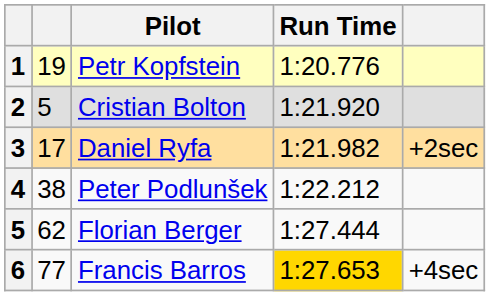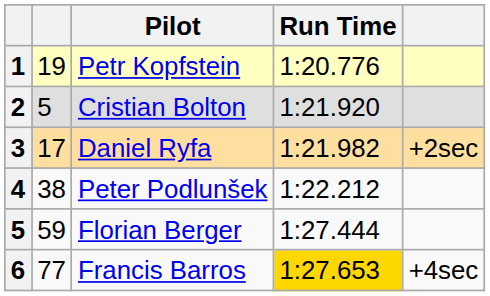 <table class="wikitable" style="font-size: 95%;">
 <tr>
 <th></th>
 <th></th>
 <th>Pilot</th>
 <th>Run Time</th>
 <th></th>
 </tr>
 <tr>
 <th>1</th>
 <td style="background:#ffffbf;">19</td>
 <td style="background:#ffffbf;"> <a href='#'>Petr Kopfstein</a></td>
 <td style="background:#ffffbf;">1:20.776</td>
 <td style="background:#ffffbf;"></td>
 </tr>
 <tr>
 <th>2</th>
 <td style="background:#dfdfdf;">5</td>
 <td style="background:#dfdfdf;"> <a href='#'>Cristian Bolton</a></td>
 <td style="background:#dfdfdf;">1:21.920</td>
 <td style="background:#dfdfdf;"></td>
 </tr>
 <tr>
 <th>3</th>
 <td style="background:#ffdf9f;">17</td>
 <td style="background:#ffdf9f;"> <a href='#'>Daniel Ryfa</a></td>
 <td style="background:#ffdf9f;">1:21.982</td>
 <td style="background:#ffdf9f;">+2sec</td>
 </tr>
 <tr>
 <th>4</th>
 <td>38</td>
 <td> <a href='#'>Peter Podlunšek</a></td>
 <td>1:22.212</td>
 <td></td>
 </tr>
 <tr>
 <th>5</th>
-<td>62</td>
+<td>59</td>
 <td> <a href='#'>Florian Berger</a></td>
 <td>1:27.444</td>
 <td></td>
 </tr>
 <tr>
 <th>6</th>
 <td>77</td>
 <td> <a href='#'>Francis Barros</a></td>
 <td style="background: gold;">1:27.653</td>
 <td>+4sec</td>
 </tr>
 </table>
